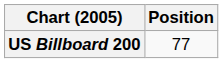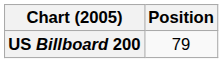 <table class="wikitable plainrowheaders" style="text-align:center">
 <tr>
 <th>Chart (2005)</th>
 <th>Position</th>
 </tr>
 <tr>
 <th scope="row">US <em>Billboard</em> 200</th>
-<td>77</td>
+<td>79</td>
 </tr>
 </table>
